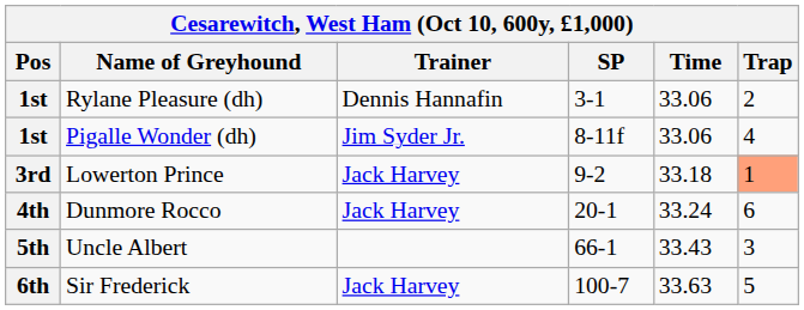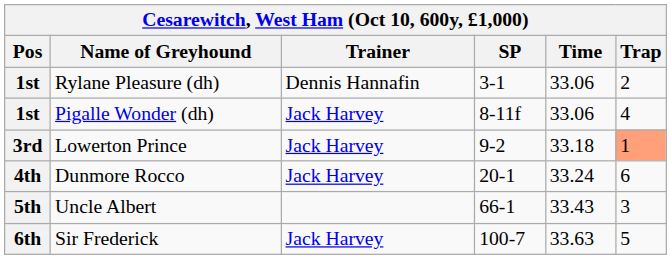 <table class="wikitable">
 <tr>
 <th colspan="6"><a href='#'>Cesarewitch</a>, <a href='#'>West Ham</a> (Oct 10, 600y, £1,000)</th>
 </tr>
 <tr>
 <th width=30>Pos</th>
 <th width=180>Name of Greyhound</th>
 <th width=150>Trainer</th>
 <th width=50>SP</th>
 <th width=50>Time</th>
 <th width=30>Trap</th>
 </tr>
 <tr>
 <th>1st</th>
 <td>Rylane Pleasure (dh)</td>
 <td>Dennis Hannafin</td>
 <td>3-1</td>
 <td>33.06</td>
 <td>2</td>
 </tr>
 <tr>
 <th>1st</th>
 <td><a href='#'>Pigalle Wonder</a> (dh)</td>
-<td><a href='#'>Jim Syder Jr.</a></td>
+<td><a href='#'>Jack Harvey</a></td>
 <td>8-11f</td>
 <td>33.06</td>
 <td>4</td>
 </tr>
 <tr>
 <th>3rd</th>
 <td>Lowerton Prince</td>
 <td><a href='#'>Jack Harvey</a></td>
 <td>9-2</td>
 <td>33.18</td>
 <td style="background: lightsalmon;">1</td>
 </tr>
 <tr>
 <th>4th</th>
 <td>Dunmore Rocco</td>
 <td><a href='#'>Jack Harvey</a></td>
 <td>20-1</td>
 <td>33.24</td>
 <td>6</td>
 </tr>
 <tr>
 <th>5th</th>
 <td>Uncle Albert</td>
 <td></td>
 <td>66-1</td>
 <td>33.43</td>
 <td>3</td>
 </tr>
 <tr>
 <th>6th</th>
 <td>Sir Frederick</td>
 <td><a href='#'>Jack Harvey</a></td>
 <td>100-7</td>
 <td>33.63</td>
 <td>5</td>
 </tr>
 </table>
